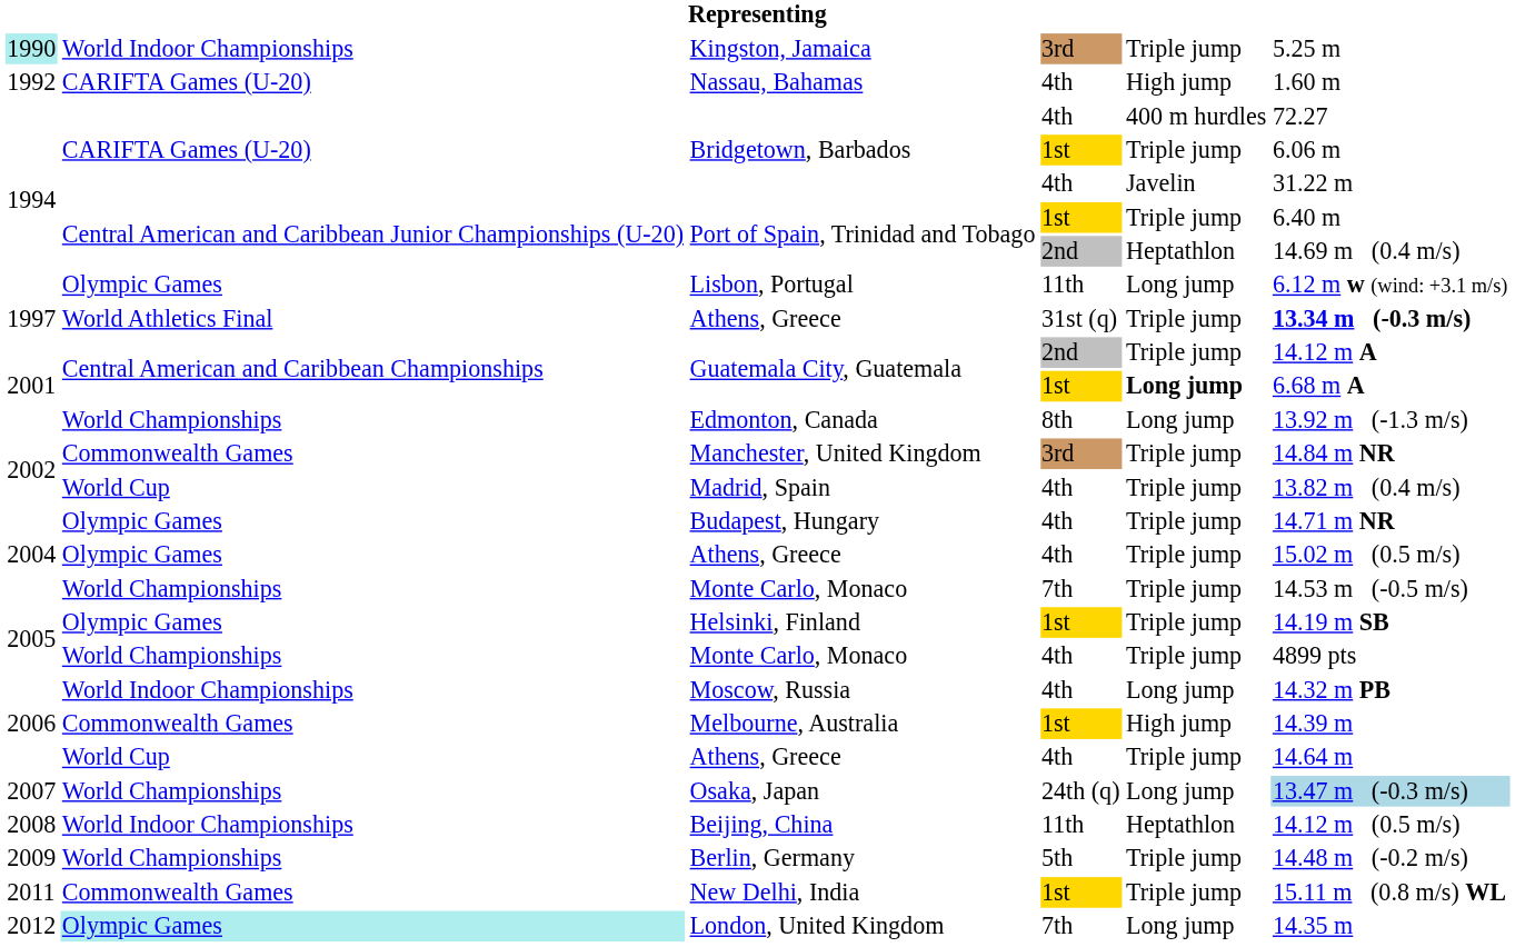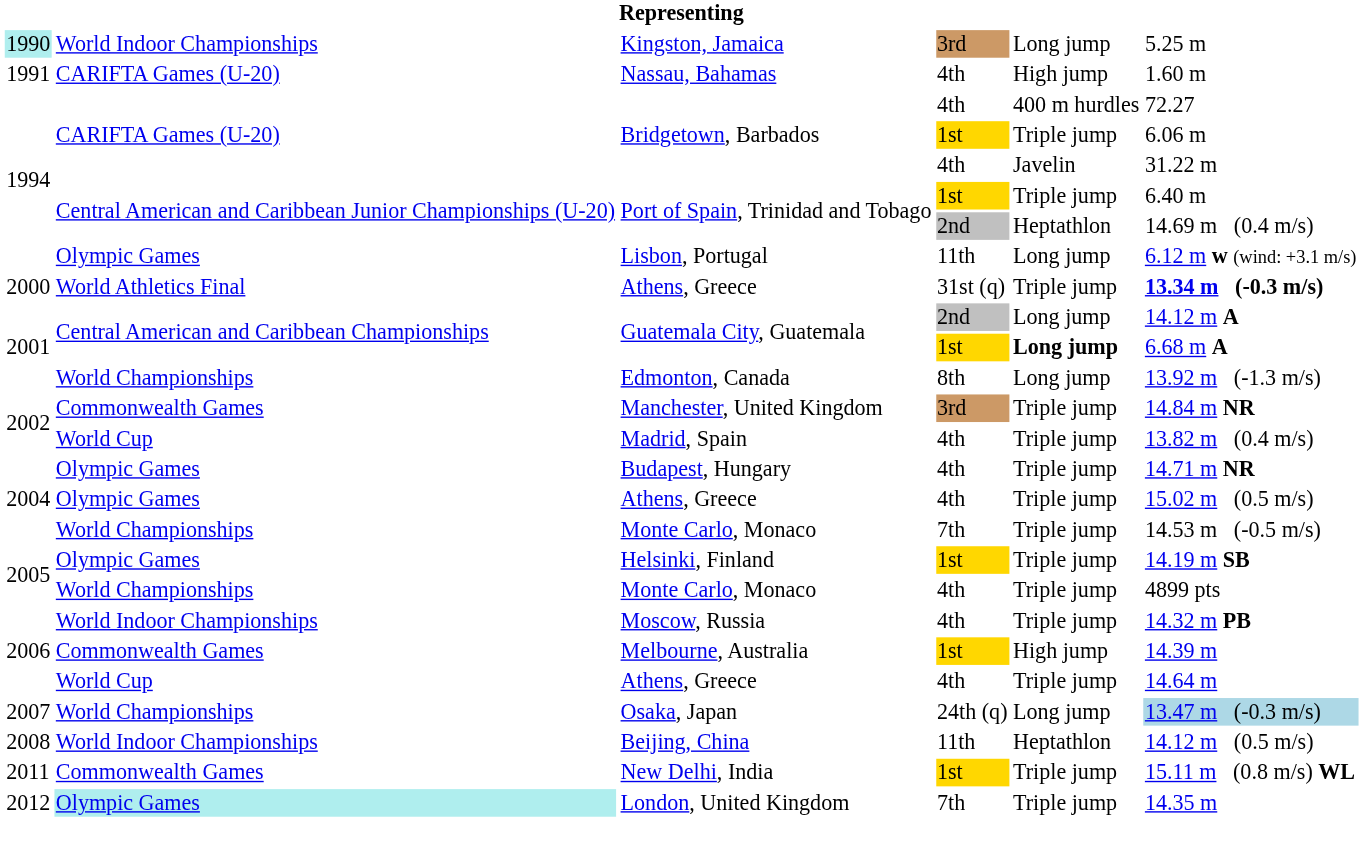 <table>
 <tr>
 <th colspan="6">Representing </th>
 </tr>
 <tr>
 <td style="background: paleturquoise;">1990</td>
 <td><a href='#'>World Indoor Championships</a></td>
 <td><a href='#'>Kingston, Jamaica</a></td>
 <td bgcolor=cc9966>3rd</td>
-<td>Triple jump</td>
+<td>Long jump</td>
 <td>5.25 m</td>
 </tr>
 <tr>
-<td>1992</td>
+<td>1991</td>
 <td><a href='#'>CARIFTA Games (U-20)</a></td>
 <td><a href='#'>Nassau, Bahamas</a></td>
 <td>4th</td>
 <td>High jump</td>
 <td>1.60 m</td>
 </tr>
 <tr>
 <td rowspan = "6">1994</td>
 <td rowspan = "3"><a href='#'>CARIFTA Games (U-20)</a></td>
 <td rowspan = "3"><a href='#'>Bridgetown</a>, Barbados</td>
 <td>4th</td>
 <td>400 m hurdles</td>
 <td>72.27</td>
 </tr>
 <tr>
 <td bgcolor=gold>1st</td>
 <td>Triple jump</td>
 <td>6.06 m</td>
 </tr>
 <tr>
 <td>4th</td>
 <td>Javelin</td>
 <td>31.22 m</td>
 </tr>
 <tr>
 <td rowspan = "2"><a href='#'>Central American and Caribbean Junior Championships (U-20)</a></td>
 <td rowspan = "2"><a href='#'>Port of Spain</a>, Trinidad and Tobago</td>
 <td bgcolor=gold>1st</td>
 <td>Triple jump</td>
 <td>6.40 m</td>
 </tr>
 <tr>
 <td bgcolor=silver>2nd</td>
 <td>Heptathlon</td>
 <td>14.69 m    (0.4 m/s)</td>
 </tr>
 <tr>
 <td><a href='#'>Olympic Games</a></td>
 <td><a href='#'>Lisbon</a>, Portugal</td>
 <td>11th</td>
 <td>Long jump</td>
 <td><a href='#'>6.12 m</a> <strong>w</strong>  <small>(wind: +3.1 m/s)</small></td>
 </tr>
 <tr>
-<td>1997</td>
+<td>2000</td>
 <td><a href='#'>World Athletics Final</a></td>
 <td><a href='#'>Athens</a>, Greece</td>
 <td>31st (q)</td>
 <td>Triple jump</td>
 <td><strong><a href='#'>13.34 m</a>   (-0.3 m/s)</strong></td>
 </tr>
 <tr>
 <td rowspan=3>2001</td>
 <td rowspan=2><a href='#'>Central American and Caribbean Championships</a></td>
 <td rowspan=2><a href='#'>Guatemala City</a>, Guatemala</td>
 <td bgcolor="silver">2nd</td>
-<td>Triple jump</td>
+<td>Long jump</td>
 <td><a href='#'>14.12 m</a> <strong>A</strong></td>
 </tr>
 <tr>
 <td bgcolor="gold">1st</td>
 <td><strong>Long jump</strong></td>
 <td><a href='#'>6.68 m</a> <strong>A</strong></td>
 </tr>
 <tr>
 <td><a href='#'>World Championships</a></td>
 <td><a href='#'>Edmonton</a>, Canada</td>
 <td>8th</td>
 <td>Long jump</td>
 <td><a href='#'>13.92 m</a>    (-1.3 m/s)</td>
 </tr>
 <tr>
 <td rowspan=2>2002</td>
 <td><a href='#'>Commonwealth Games</a></td>
 <td><a href='#'>Manchester</a>, United Kingdom</td>
 <td bgcolor="CC9966">3rd</td>
 <td>Triple jump</td>
 <td><a href='#'>14.84 m</a> <strong>NR</strong></td>
 </tr>
 <tr>
 <td><a href='#'>World Cup</a></td>
 <td><a href='#'>Madrid</a>, Spain</td>
 <td>4th</td>
 <td>Triple jump</td>
 <td><a href='#'>13.82 m</a>    (0.4 m/s)</td>
 </tr>
 <tr>
 <td rowspan=3>2004</td>
 <td><a href='#'>Olympic Games</a></td>
 <td><a href='#'>Budapest</a>, Hungary</td>
 <td>4th</td>
 <td>Triple jump</td>
 <td><a href='#'>14.71 m</a> <strong>NR</strong></td>
 </tr>
 <tr>
 <td><a href='#'>Olympic Games</a></td>
 <td><a href='#'>Athens</a>, Greece</td>
 <td>4th</td>
 <td>Triple jump</td>
 <td><a href='#'>15.02 m</a>    (0.5 m/s)</td>
 </tr>
 <tr>
 <td><a href='#'>World Championships</a></td>
 <td><a href='#'>Monte Carlo</a>, Monaco</td>
 <td>7th</td>
 <td>Triple jump</td>
 <td>14.53 m    (-0.5 m/s)</td>
 </tr>
 <tr>
 <td rowspan=2>2005</td>
 <td><a href='#'>Olympic Games</a></td>
 <td><a href='#'>Helsinki</a>, Finland</td>
 <td bgcolor="gold">1st</td>
 <td>Triple jump</td>
 <td><a href='#'>14.19 m</a> <strong>SB</strong></td>
 </tr>
 <tr>
 <td><a href='#'>World Championships</a></td>
 <td><a href='#'>Monte Carlo</a>, Monaco</td>
 <td>4th</td>
 <td>Triple jump</td>
 <td>4899 pts</td>
 </tr>
 <tr>
 <td rowspan=3>2006</td>
 <td><a href='#'>World Indoor Championships</a></td>
 <td><a href='#'>Moscow</a>, Russia</td>
 <td>4th</td>
-<td>Long jump</td>
+<td>Triple jump</td>
 <td><a href='#'>14.32 m</a> <strong>PB</strong></td>
 </tr>
 <tr>
 <td><a href='#'>Commonwealth Games</a></td>
 <td><a href='#'>Melbourne</a>, Australia</td>
 <td bgcolor="gold">1st</td>
 <td>High jump</td>
 <td><a href='#'>14.39 m</a></td>
 </tr>
 <tr>
 <td><a href='#'>World Cup</a></td>
 <td><a href='#'>Athens</a>, Greece</td>
 <td>4th</td>
 <td>Triple jump</td>
 <td><a href='#'>14.64 m</a></td>
 </tr>
 <tr>
 <td>2007</td>
 <td><a href='#'>World Championships</a></td>
 <td><a href='#'>Osaka</a>, Japan</td>
 <td>24th (q)</td>
 <td>Long jump</td>
 <td style="background: lightblue;"><a href='#'>13.47 m</a>   (-0.3 m/s)</td>
 </tr>
 <tr>
 <td>2008</td>
 <td><a href='#'>World Indoor Championships</a></td>
 <td><a href='#'>Beijing, China</a></td>
 <td>11th</td>
 <td>Heptathlon</td>
 <td><a href='#'>14.12 m</a>   (0.5 m/s)</td>
 </tr>
 <tr>
-<td>2009</td>
-<td><a href='#'>World Championships</a></td>
-<td><a href='#'>Berlin</a>, Germany</td>
-<td>5th</td>
-<td>Triple jump</td>
-<td><a href='#'>14.48 m</a>   (-0.2 m/s)</td>
-</tr>
-<tr>
 <td>2011</td>
 <td><a href='#'>Commonwealth Games</a></td>
 <td><a href='#'>New Delhi</a>, India</td>
 <td bgcolor="gold">1st</td>
 <td>Triple jump</td>
 <td><a href='#'>15.11 m</a>    (0.8 m/s) <strong>WL</strong></td>
 </tr>
 <tr>
 <td>2012</td>
 <td style="background: paleturquoise;"><a href='#'>Olympic Games</a></td>
 <td><a href='#'>London</a>, United Kingdom</td>
 <td>7th</td>
-<td>Long jump</td>
+<td>Triple jump</td>
 <td><a href='#'>14.35 m</a></td>
 </tr>
 </table>
